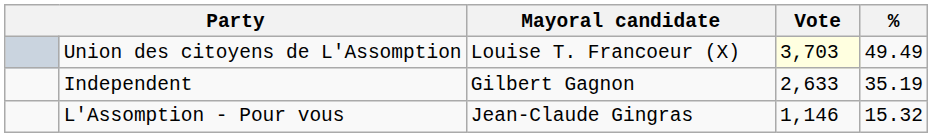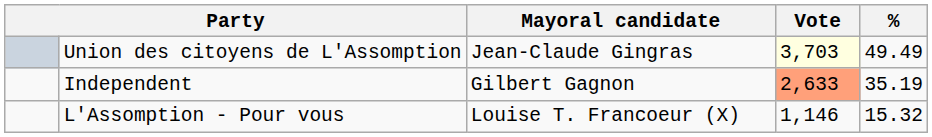 <table class="wikitable">
 <tr>
 <th bgcolor="#DDDDFF" width="230px" colspan="2">Party</th>
 <th bgcolor="#DDDDFF" width="200px">Mayoral candidate</th>
 <th bgcolor="#DDDDFF" width="50px">Vote</th>
 <th bgcolor="#DDDDFF" width="30px">%</th>
 </tr>
 <tr>
 <td bgcolor=#CAD4DF width="30px"> </td>
 <td>Union des citoyens de L'Assomption</td>
-<td>Louise T. Francoeur (X)</td>
+<td>Jean-Claude Gingras</td>
 <td style="background: lightyellow;">3,703</td>
 <td>49.49</td>
 </tr>
 <tr>
 <td> </td>
 <td>Independent</td>
 <td>Gilbert Gagnon</td>
-<td>2,633</td>
+<td style="background: lightsalmon;">2,633</td>
 <td>35.19</td>
 </tr>
 <tr>
 <td> </td>
 <td>L'Assomption - Pour vous</td>
-<td>Jean-Claude Gingras</td>
+<td>Louise T. Francoeur (X)</td>
 <td>1,146</td>
 <td>15.32</td>
 </tr>
 </table>
